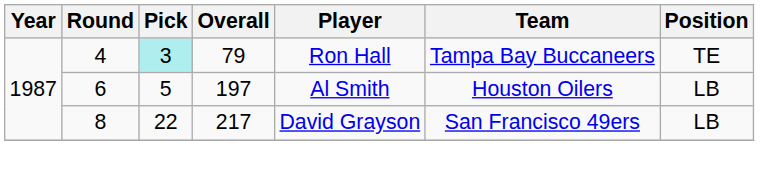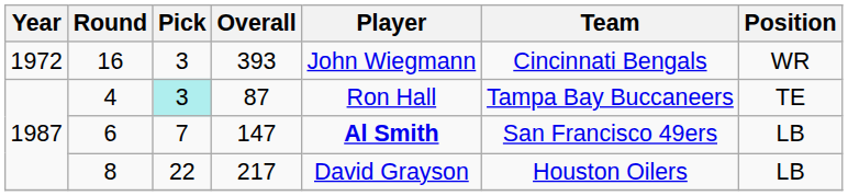 <table class="wikitable sortable" style="text-align: center;">
 <tr>
 <th>Year</th>
 <th>Round</th>
 <th>Pick</th>
 <th>Overall</th>
 <th>Player</th>
 <th>Team</th>
 <th>Position</th>
 </tr>
 <tr>
+<td>1972</td>
+<td>16</td>
+<td>3</td>
+<td>393</td>
+<td><a href='#'>John Wiegmann</a></td>
+<td><a href='#'>Cincinnati Bengals</a></td>
+<td>WR</td>
+</tr>
+<tr>
 <td rowspan="3">1987</td>
 <td>4</td>
 <td style="background: paleturquoise;">3</td>
-<td>79</td>
+<td>87</td>
 <td><a href='#'>Ron Hall</a></td>
 <td><a href='#'>Tampa Bay Buccaneers</a></td>
 <td>TE</td>
 </tr>
 <tr>
 <td>6</td>
-<td>5</td>
-<td>197</td>
-<td><a href='#'>Al Smith</a></td>
-<td><a href='#'>Houston Oilers</a></td>
+<td>7</td>
+<td>147</td>
+<td><strong><a href='#'>Al Smith</a></strong></td>
+<td><a href='#'>San Francisco 49ers</a></td>
 <td>LB</td>
 </tr>
 <tr>
 <td>8</td>
 <td>22</td>
 <td>217</td>
 <td><a href='#'>David Grayson</a></td>
-<td><a href='#'>San Francisco 49ers</a></td>
+<td><a href='#'>Houston Oilers</a></td>
 <td>LB</td>
 </tr>
 <tr>
 </tr>
 </table>
